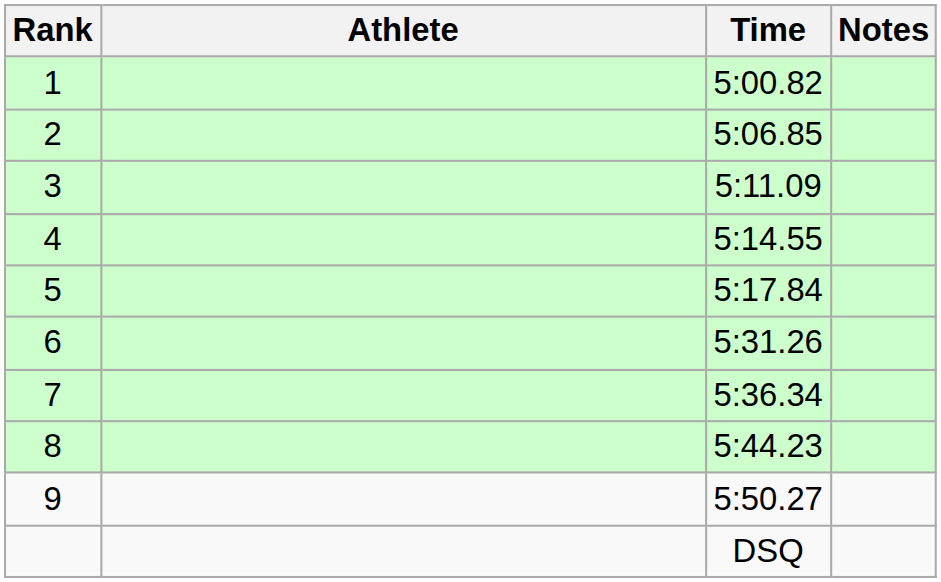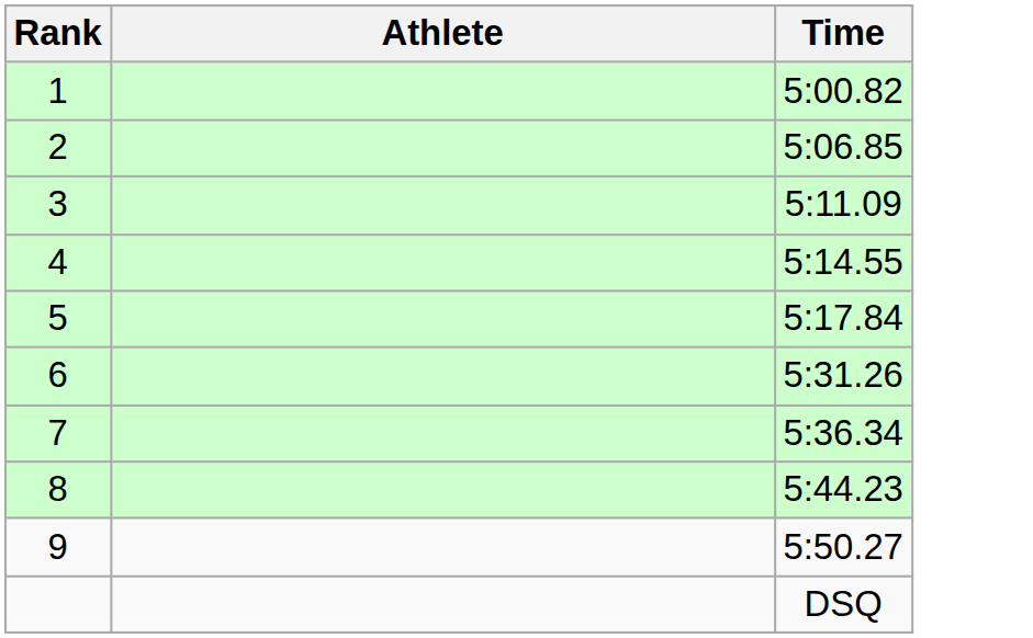 <table class="wikitable" style="text-align:center">
 <tr>
 <th>Rank</th>
 <th Style="width:18em">Athlete</th>
 <th>Time</th>
-<th>Notes</th>
 </tr>
 <tr style="background:#cfc">
 <td>1</td>
 <td style="text-align:left"></td>
 <td>5:00.82</td>
-<td></td>
 </tr>
 <tr style="background:#cfc">
 <td>2</td>
 <td style="text-align:left"></td>
 <td>5:06.85</td>
-<td></td>
 </tr>
 <tr style="background:#cfc">
 <td>3</td>
 <td style="text-align:left"></td>
 <td>5:11.09</td>
-<td></td>
 </tr>
 <tr style="background:#cfc">
 <td>4</td>
 <td style="text-align:left"></td>
 <td>5:14.55</td>
-<td></td>
 </tr>
 <tr style="background:#cfc">
 <td>5</td>
 <td style="text-align:left"></td>
 <td>5:17.84</td>
-<td></td>
 </tr>
 <tr style="background:#cfc">
 <td>6</td>
 <td style="text-align:left"></td>
 <td>5:31.26</td>
-<td></td>
 </tr>
 <tr style="background:#cfc">
 <td>7</td>
 <td style="text-align:left"></td>
 <td>5:36.34</td>
-<td></td>
 </tr>
 <tr style="background:#cfc">
 <td>8</td>
 <td style="text-align:left"></td>
 <td>5:44.23</td>
-<td></td>
 </tr>
 <tr>
 <td>9</td>
 <td style="text-align:left"></td>
 <td>5:50.27</td>
-<td></td>
 </tr>
 <tr>
 <td></td>
 <td style="text-align:left"></td>
 <td>DSQ</td>
-<td></td>
 </tr>
 </table>
